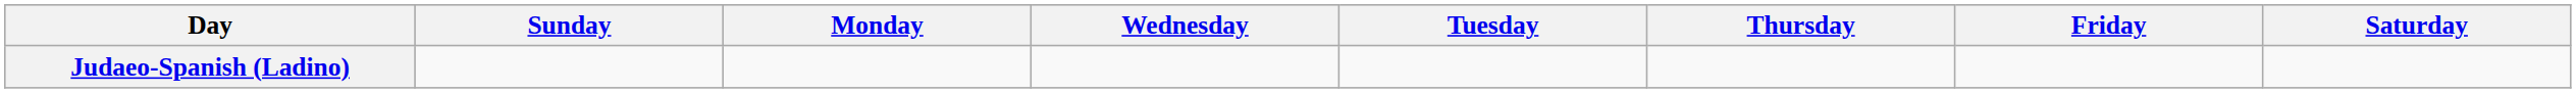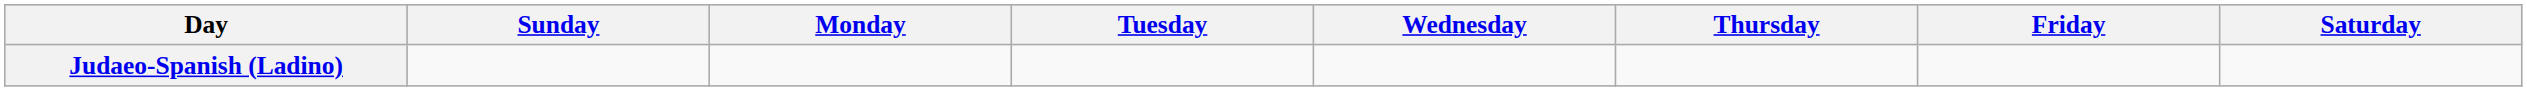 <table cellspacing="1" style="width:100%;" class="wikitable">
 <tr>
 <th style="width:16%;">Day</th>
 <th style="width:12%;"><a href='#'>Sunday</a></th>
 <th style="width:12%;"><a href='#'>Monday</a></th>
+<th style="width:12%;"><a href='#'>Tuesday</a></th>
 <th style="width:12%;"><a href='#'>Wednesday</a></th>
-<th style="width:12%;"><a href='#'>Tuesday</a></th>
 <th style="width:12%;"><a href='#'>Thursday</a></th>
 <th style="width:12%;"><a href='#'>Friday</a></th>
 <th style="width:12%;"><a href='#'>Saturday</a></th>
 </tr>
 <tr>
 <th><a href='#'>Judaeo-Spanish (Ladino)</a></th>
 <td></td>
 <td></td>
 <td></td>
 <td></td>
 <td></td>
 <td></td>
 <td></td>
 </tr>
 </table>
